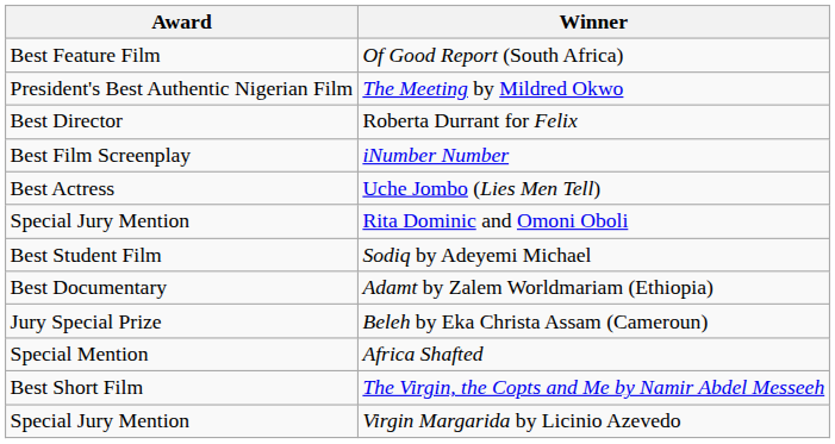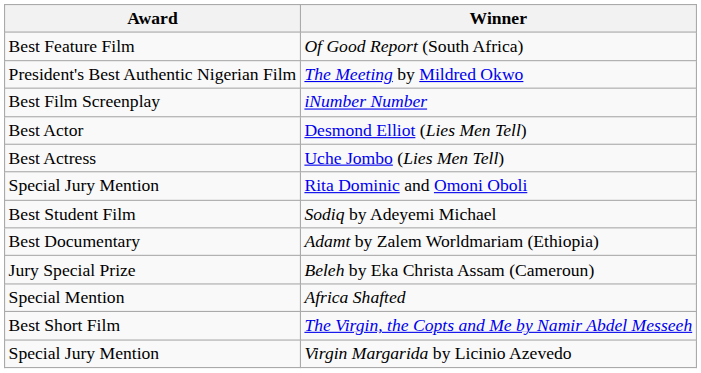 <table class="wikitable">
 <tr>
 <th>Award</th>
 <th>Winner</th>
 </tr>
 <tr>
 <td>Best Feature Film</td>
 <td><em>Of Good Report</em> (South Africa)</td>
 </tr>
 <tr>
 <td>President's Best Authentic Nigerian Film</td>
 <td><em><a href='#'>The Meeting</a></em> by <a href='#'>Mildred Okwo</a></td>
 </tr>
 <tr>
-<td>Best Director</td>
-<td>Roberta Durrant for <em>Felix</em></td>
+<td>Best Film Screenplay</td>
+<td><em><a href='#'>iNumber Number</a></em></td>
 </tr>
 <tr>
-<td>Best Film Screenplay</td>
-<td><em><a href='#'>iNumber Number</a></em></td>
+<td>Best Actor</td>
+<td><a href='#'>Desmond Elliot</a> (<em>Lies Men Tell</em>)</td>
 </tr>
 <tr>
 <td>Best Actress</td>
 <td><a href='#'>Uche Jombo</a> (<em>Lies Men Tell</em>)</td>
 </tr>
 <tr>
 <td>Special Jury Mention</td>
 <td><a href='#'>Rita Dominic</a> and <a href='#'>Omoni Oboli</a></td>
 </tr>
 <tr>
 <td>Best Student Film</td>
 <td><em>Sodiq</em> by Adeyemi Michael</td>
 </tr>
 <tr>
 <td>Best Documentary</td>
 <td><em>Adamt</em> by Zalem Worldmariam (Ethiopia)</td>
 </tr>
 <tr>
 <td>Jury Special Prize</td>
 <td><em>Beleh</em> by Eka Christa Assam (Cameroun)</td>
 </tr>
 <tr>
 <td>Special Mention</td>
 <td><em>Africa Shafted</em></td>
 </tr>
 <tr>
 <td>Best Short Film</td>
 <td><em><a href='#'>The Virgin, the Copts and Me by Namir Abdel Messeeh</a></em></td>
 </tr>
 <tr>
 <td>Special Jury Mention</td>
 <td><em>Virgin Margarida</em> by Licinio Azevedo</td>
 </tr>
 </table>
